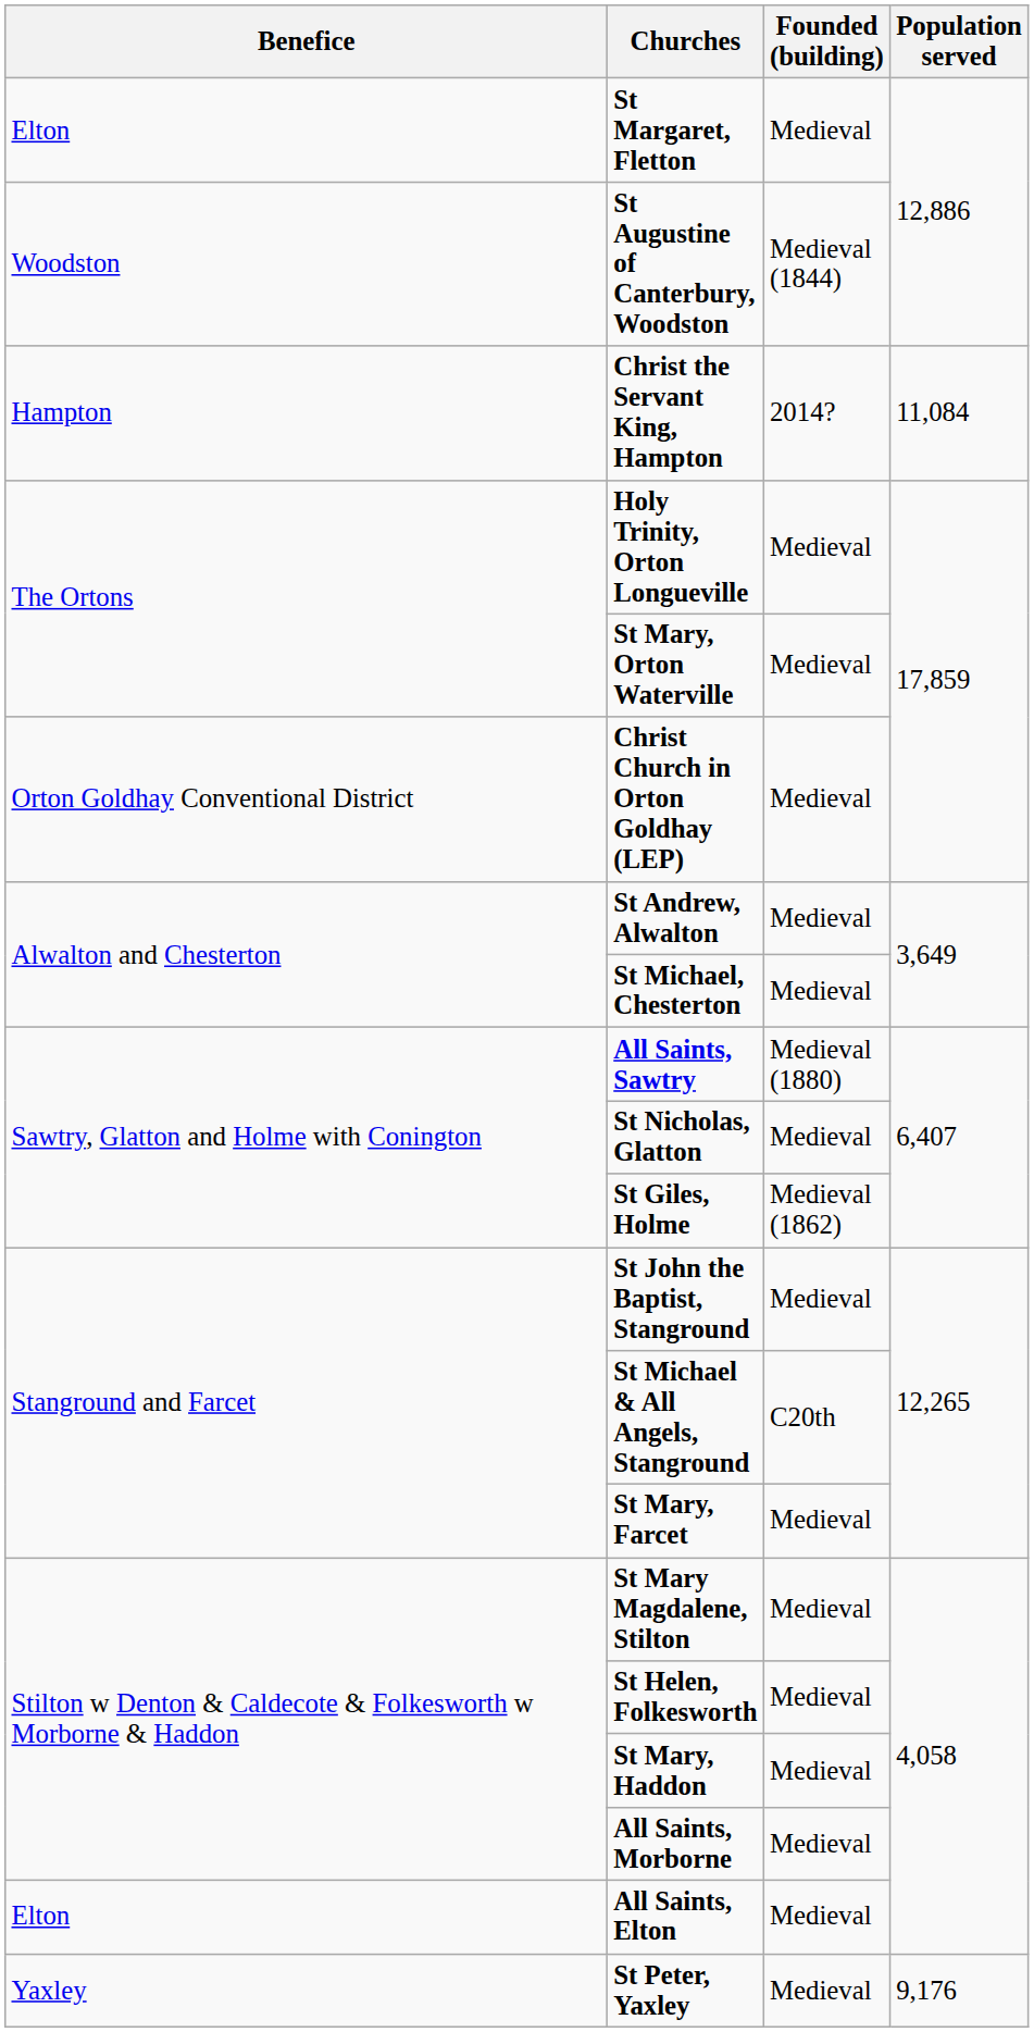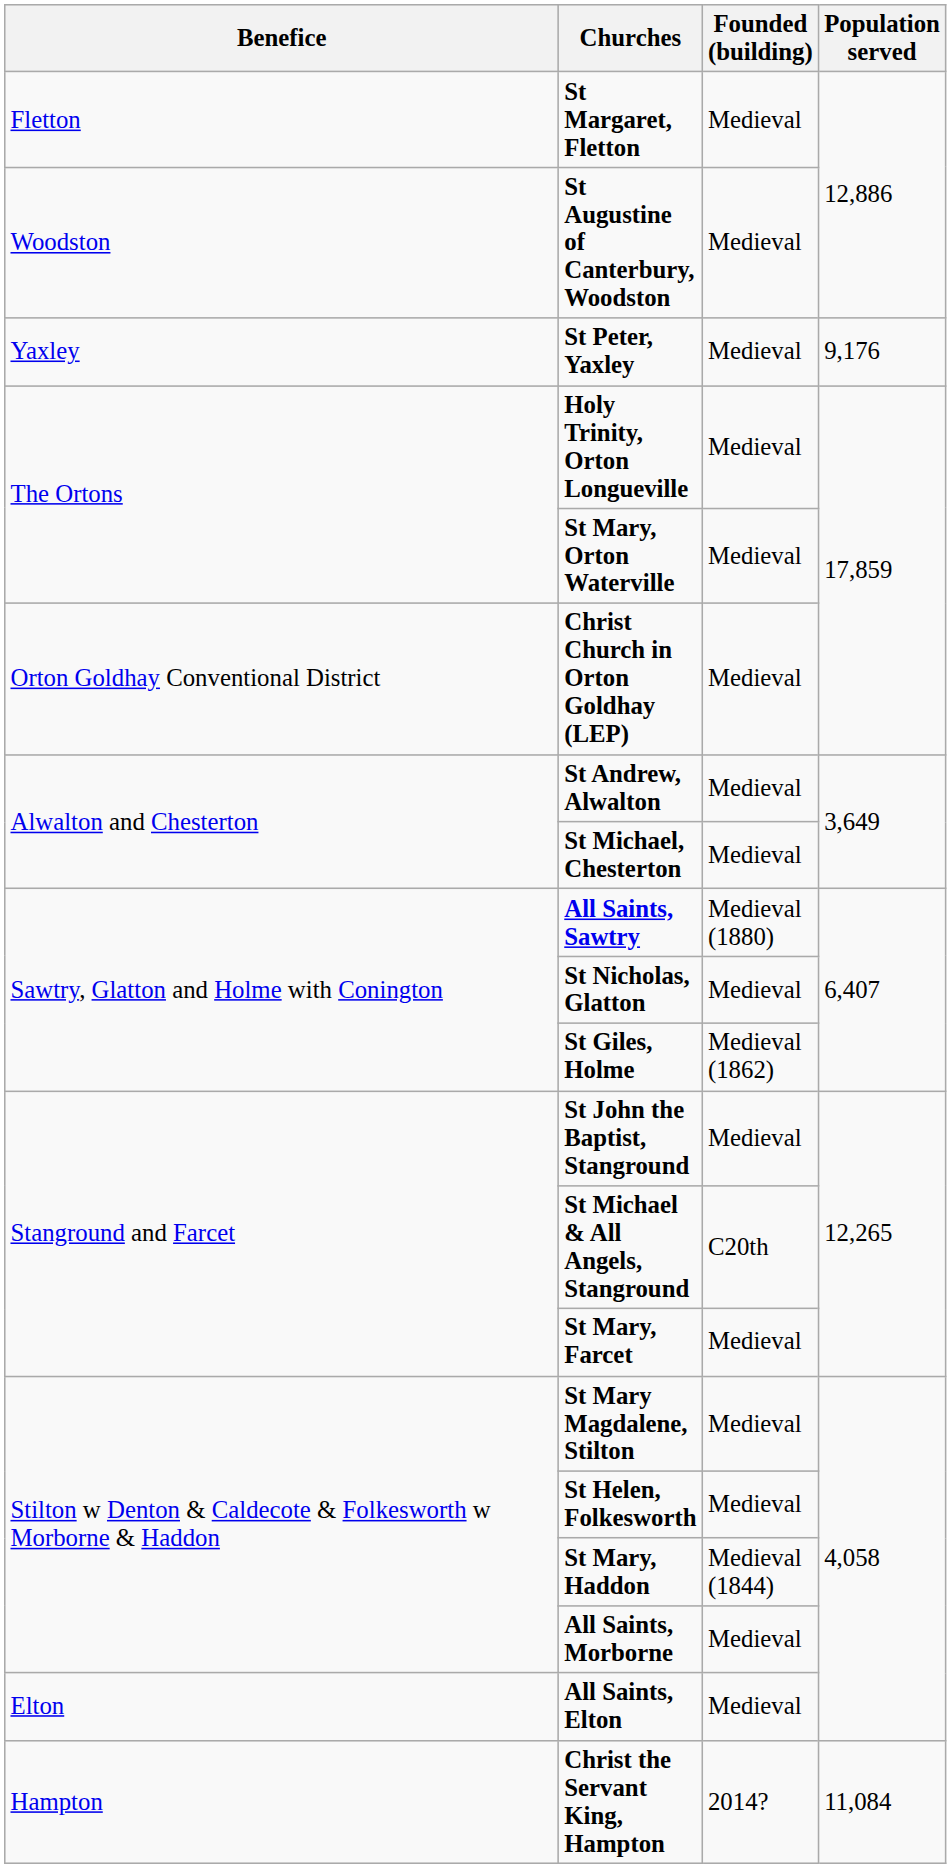 <table class="wikitable">
 <tr>
 <th width="425">Benefice</th>
 <th>Churches</th>
 <th>Founded (building)</th>
 <th>Population served<strong></strong></th>
 </tr>
 <tr>
-<td><a href='#'>Elton</a></td>
+<td><a href='#'>Fletton</a></td>
 <td><strong>St Margaret, Fletton</strong></td>
 <td>Medieval</td>
 <td rowspan="2">12,886</td>
 </tr>
 <tr>
 <td><a href='#'>Woodston</a></td>
 <td><strong>St Augustine of Canterbury, Woodston</strong></td>
-<td>Medieval (1844)</td>
+<td>Medieval</td>
 </tr>
 <tr>
-<td><a href='#'>Hampton</a></td>
-<td><strong>Christ the Servant King, Hampton</strong></td>
-<td>2014?</td>
-<td>11,084</td>
+<td><a href='#'>Yaxley</a></td>
+<td><strong>St Peter, Yaxley</strong></td>
+<td>Medieval</td>
+<td>9,176</td>
 </tr>
 <tr>
 <td rowspan="2"><a href='#'>The Ortons</a></td>
 <td><strong>Holy Trinity, Orton Longueville</strong></td>
 <td>Medieval</td>
 <td rowspan="3">17,859</td>
 </tr>
 <tr>
 <td><strong>St Mary, Orton Waterville</strong></td>
 <td>Medieval</td>
 </tr>
 <tr>
 <td><a href='#'>Orton Goldhay</a> Conventional District</td>
 <td><strong>Christ Church in Orton Goldhay (LEP)</strong></td>
 <td>Medieval</td>
 </tr>
 <tr>
 <td rowspan="2"><a href='#'>Alwalton</a> and <a href='#'>Chesterton</a></td>
 <td><strong>St Andrew, Alwalton</strong></td>
 <td>Medieval</td>
 <td rowspan="2">3,649</td>
 </tr>
 <tr>
 <td><strong>St Michael, Chesterton</strong></td>
 <td>Medieval</td>
 </tr>
 <tr>
 <td rowspan="3"><a href='#'>Sawtry</a>, <a href='#'>Glatton</a> and <a href='#'>Holme</a> with <a href='#'>Conington</a></td>
 <td><a href='#'><strong>All Saints, Sawtry</strong></a></td>
 <td>Medieval (1880)</td>
 <td rowspan="3">6,407</td>
 </tr>
 <tr>
 <td><strong>St Nicholas, Glatton</strong></td>
 <td>Medieval</td>
 </tr>
 <tr>
 <td><strong>St Giles, Holme</strong></td>
 <td>Medieval (1862)</td>
 </tr>
 <tr>
 <td rowspan="3"><a href='#'>Stanground</a> and <a href='#'>Farcet</a></td>
 <td><strong>St John the Baptist, Stanground</strong></td>
 <td>Medieval</td>
 <td rowspan="3">12,265</td>
 </tr>
 <tr>
 <td><strong>St Michael & All Angels, Stanground</strong></td>
 <td>C20th</td>
 </tr>
 <tr>
 <td><strong>St Mary, Farcet</strong></td>
 <td>Medieval</td>
 </tr>
 <tr>
 <td rowspan="4"><a href='#'>Stilton</a> w <a href='#'>Denton</a> & <a href='#'>Caldecote</a> & <a href='#'>Folkesworth</a> w <a href='#'>Morborne</a> & <a href='#'>Haddon</a></td>
 <td><strong>St Mary Magdalene, Stilton</strong></td>
 <td>Medieval</td>
 <td rowspan="5">4,058</td>
 </tr>
 <tr>
 <td><strong>St Helen, Folkesworth</strong></td>
 <td>Medieval</td>
 </tr>
 <tr>
 <td><strong>St Mary, Haddon</strong></td>
-<td>Medieval</td>
+<td>Medieval (1844)</td>
 </tr>
 <tr>
 <td><strong>All Saints, Morborne</strong></td>
 <td>Medieval</td>
 </tr>
 <tr>
 <td><a href='#'>Elton</a></td>
 <td><strong>All Saints, Elton</strong></td>
 <td>Medieval</td>
 </tr>
 <tr>
-<td><a href='#'>Yaxley</a></td>
-<td><strong>St Peter, Yaxley</strong></td>
-<td>Medieval</td>
-<td>9,176</td>
+<td><a href='#'>Hampton</a></td>
+<td><strong>Christ the Servant King, Hampton</strong></td>
+<td>2014?</td>
+<td>11,084</td>
 </tr>
 </table>
